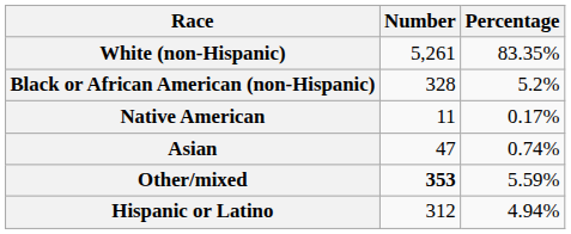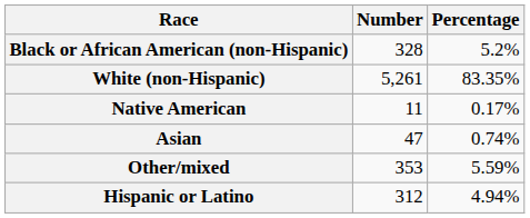 <table class="wikitable" style="text-align:right">
 <tr>
 <th scope="col">Race</th>
 <th scope="col">Number</th>
 <th scope="col">Percentage</th>
 </tr>
 <tr>
+<th scope="row">Black or African American (non-Hispanic)</th>
+<td>328</td>
+<td>5.2%</td>
+</tr>
+<tr>
 <th scope="row">White (non-Hispanic)</th>
 <td>5,261</td>
 <td>83.35%</td>
-</tr>
-<tr>
-<th scope="row">Black or African American (non-Hispanic)</th>
-<td>328</td>
-<td>5.2%</td>
 </tr>
 <tr>
 <th scope="row">Native American</th>
 <td>11</td>
 <td>0.17%</td>
 </tr>
 <tr>
 <th scope="row">Asian</th>
 <td>47</td>
 <td>0.74%</td>
 </tr>
 <tr>
 <th scope="row">Other/mixed</th>
-<td><strong>353</strong></td>
+<td>353</td>
 <td>5.59%</td>
 </tr>
 <tr>
 <th scope="row">Hispanic or Latino</th>
 <td>312</td>
 <td>4.94%</td>
 </tr>
 </table>
